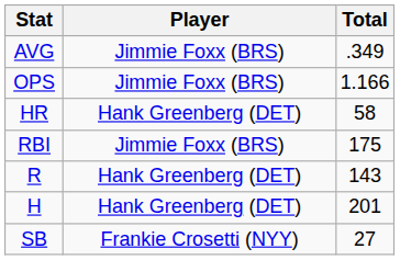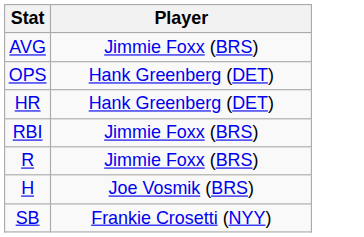 <table class="wikitable" style="text-align:center;">
 <tr>
 <th style="width:15%;">Stat</th>
 <th>Player</th>
-<th style="width:15%;">Total</th>
 </tr>
 <tr>
 <td><a href='#'>AVG</a></td>
 <td><a href='#'>Jimmie Foxx</a> (<a href='#'>BRS</a>)</td>
-<td>.349</td>
 </tr>
 <tr>
 <td><a href='#'>OPS</a></td>
-<td><a href='#'>Jimmie Foxx</a> (<a href='#'>BRS</a>)</td>
-<td>1.166</td>
+<td><a href='#'>Hank Greenberg</a> (<a href='#'>DET</a>)</td>
 </tr>
 <tr>
 <td><a href='#'>HR</a></td>
 <td><a href='#'>Hank Greenberg</a> (<a href='#'>DET</a>)</td>
-<td>58</td>
 </tr>
 <tr>
 <td><a href='#'>RBI</a></td>
 <td><a href='#'>Jimmie Foxx</a> (<a href='#'>BRS</a>)</td>
-<td>175</td>
 </tr>
 <tr>
 <td><a href='#'>R</a></td>
-<td><a href='#'>Hank Greenberg</a> (<a href='#'>DET</a>)</td>
-<td>143</td>
+<td><a href='#'>Jimmie Foxx</a> (<a href='#'>BRS</a>)</td>
 </tr>
 <tr>
 <td><a href='#'>H</a></td>
-<td><a href='#'>Hank Greenberg</a> (<a href='#'>DET</a>)</td>
-<td>201</td>
+<td><a href='#'>Joe Vosmik</a> (<a href='#'>BRS</a>)</td>
 </tr>
 <tr>
 <td><a href='#'>SB</a></td>
 <td><a href='#'>Frankie Crosetti</a> (<a href='#'>NYY</a>)</td>
-<td>27</td>
 </tr>
 </table>
